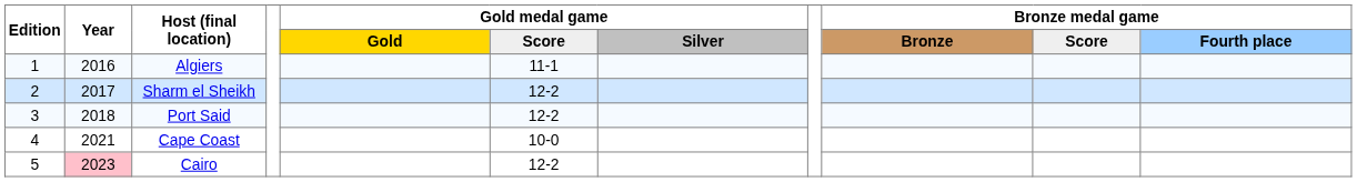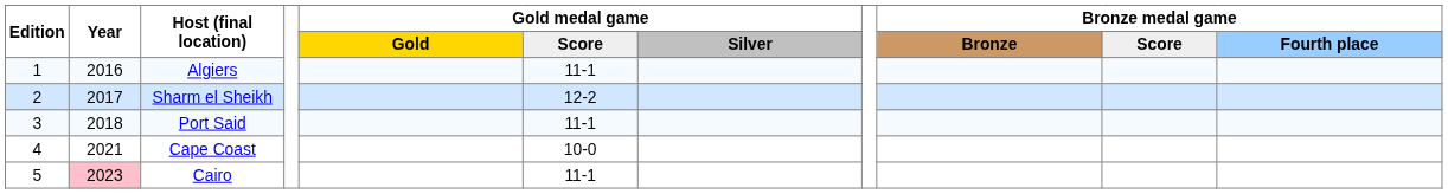 <table width="100%" cellspacing="0" cellpadding="3" border="1" style="border-collapse:collapse; font-size:90%; text-align:center">
 <tr>
 <th rowspan="2">Edition</th>
 <th rowspan="2" width="5%">Year</th>
 <th rowspan="2" width="10%">Host (final location)</th>
 <th rowspan="29" bgcolor="ffffff" width="1%"></th>
 <th colspan="3">Gold medal game</th>
 <th rowspan="29" bgcolor="ffffff" width="1%"></th>
 <th colspan="3">Bronze medal game</th>
 </tr>
 <tr bgcolor="#EFEFEF">
 <td width="200" bgcolor="gold"><strong>Gold</strong></td>
 <th width="8%">Score</th>
 <td width="200" bgcolor="silver"><strong>Silver</strong></td>
 <td width="200" bgcolor="CC9966"><strong>Bronze</strong></td>
 <th width="8%">Score</th>
 <td width="200" bgcolor="9acdff"><strong>Fourth place</strong></td>
 </tr>
 <tr bgcolor="#F5FAFF">
 <td>1</td>
 <td>2016<br></td>
 <td> <a href='#'>Algiers</a></td>
 <td></td>
 <td>11-1</td>
 <td></td>
 <td></td>
 <td></td>
 <td></td>
 </tr>
 <tr bgcolor="#D0E7FF">
 <td>2</td>
 <td>2017 <br></td>
 <td> <a href='#'>Sharm el Sheikh</a></td>
 <td></td>
 <td>12-2</td>
 <td></td>
 <td></td>
 <td></td>
 <td></td>
 </tr>
 <tr bgcolor="#F5FAFF">
 <td>3</td>
 <td>2018<br></td>
 <td> <a href='#'>Port Said</a></td>
 <td></td>
-<td>12-2</td>
+<td>11-1</td>
 <td></td>
 <td></td>
 <td></td>
 <td></td>
 </tr>
 <tr>
 <td>4</td>
 <td>2021</td>
 <td> <a href='#'>Cape Coast</a></td>
 <td></td>
 <td>10-0</td>
 <td></td>
 <td></td>
 <th></th>
 <td></td>
 </tr>
 <tr>
 <td>5</td>
 <td style="background: pink;">2023<br></td>
 <td> <a href='#'>Cairo</a></td>
 <td></td>
-<td>12-2</td>
+<td>11-1</td>
 <td></td>
 <td></td>
 <th></th>
 <td></td>
 </tr>
 </table>
